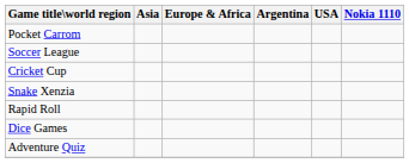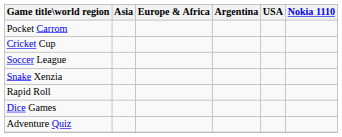 <table class="wikitable">
 <tr>
 <th>Game title\world region</th>
 <th>Asia</th>
 <th>Europe & Africa</th>
 <th>Argentina</th>
 <th>USA</th>
 <th><a href='#'>Nokia 1110</a></th>
 </tr>
 <tr>
 <td>Pocket <a href='#'>Carrom</a></td>
 <td></td>
 <td></td>
 <td></td>
 <td></td>
 <td></td>
 </tr>
 <tr>
-<td><a href='#'>Soccer</a> League</td>
+<td><a href='#'>Cricket</a> Cup</td>
 <td></td>
 <td></td>
 <td></td>
 <td></td>
 <td></td>
 </tr>
 <tr>
-<td><a href='#'>Cricket</a> Cup</td>
+<td><a href='#'>Soccer</a> League</td>
 <td></td>
 <td></td>
 <td></td>
 <td></td>
 <td></td>
 </tr>
 <tr>
 <td><a href='#'>Snake</a> Xenzia</td>
 <td></td>
 <td></td>
 <td></td>
 <td></td>
 <td></td>
 </tr>
 <tr>
 <td>Rapid Roll</td>
 <td></td>
 <td></td>
 <td></td>
 <td></td>
 <td></td>
 </tr>
 <tr>
 <td><a href='#'>Dice</a> Games</td>
 <td></td>
 <td></td>
 <td></td>
 <td></td>
 <td></td>
 </tr>
 <tr>
 <td>Adventure <a href='#'>Quiz</a></td>
 <td></td>
 <td></td>
 <td></td>
 <td></td>
 <td></td>
 </tr>
 <tr>
 </tr>
 </table>
